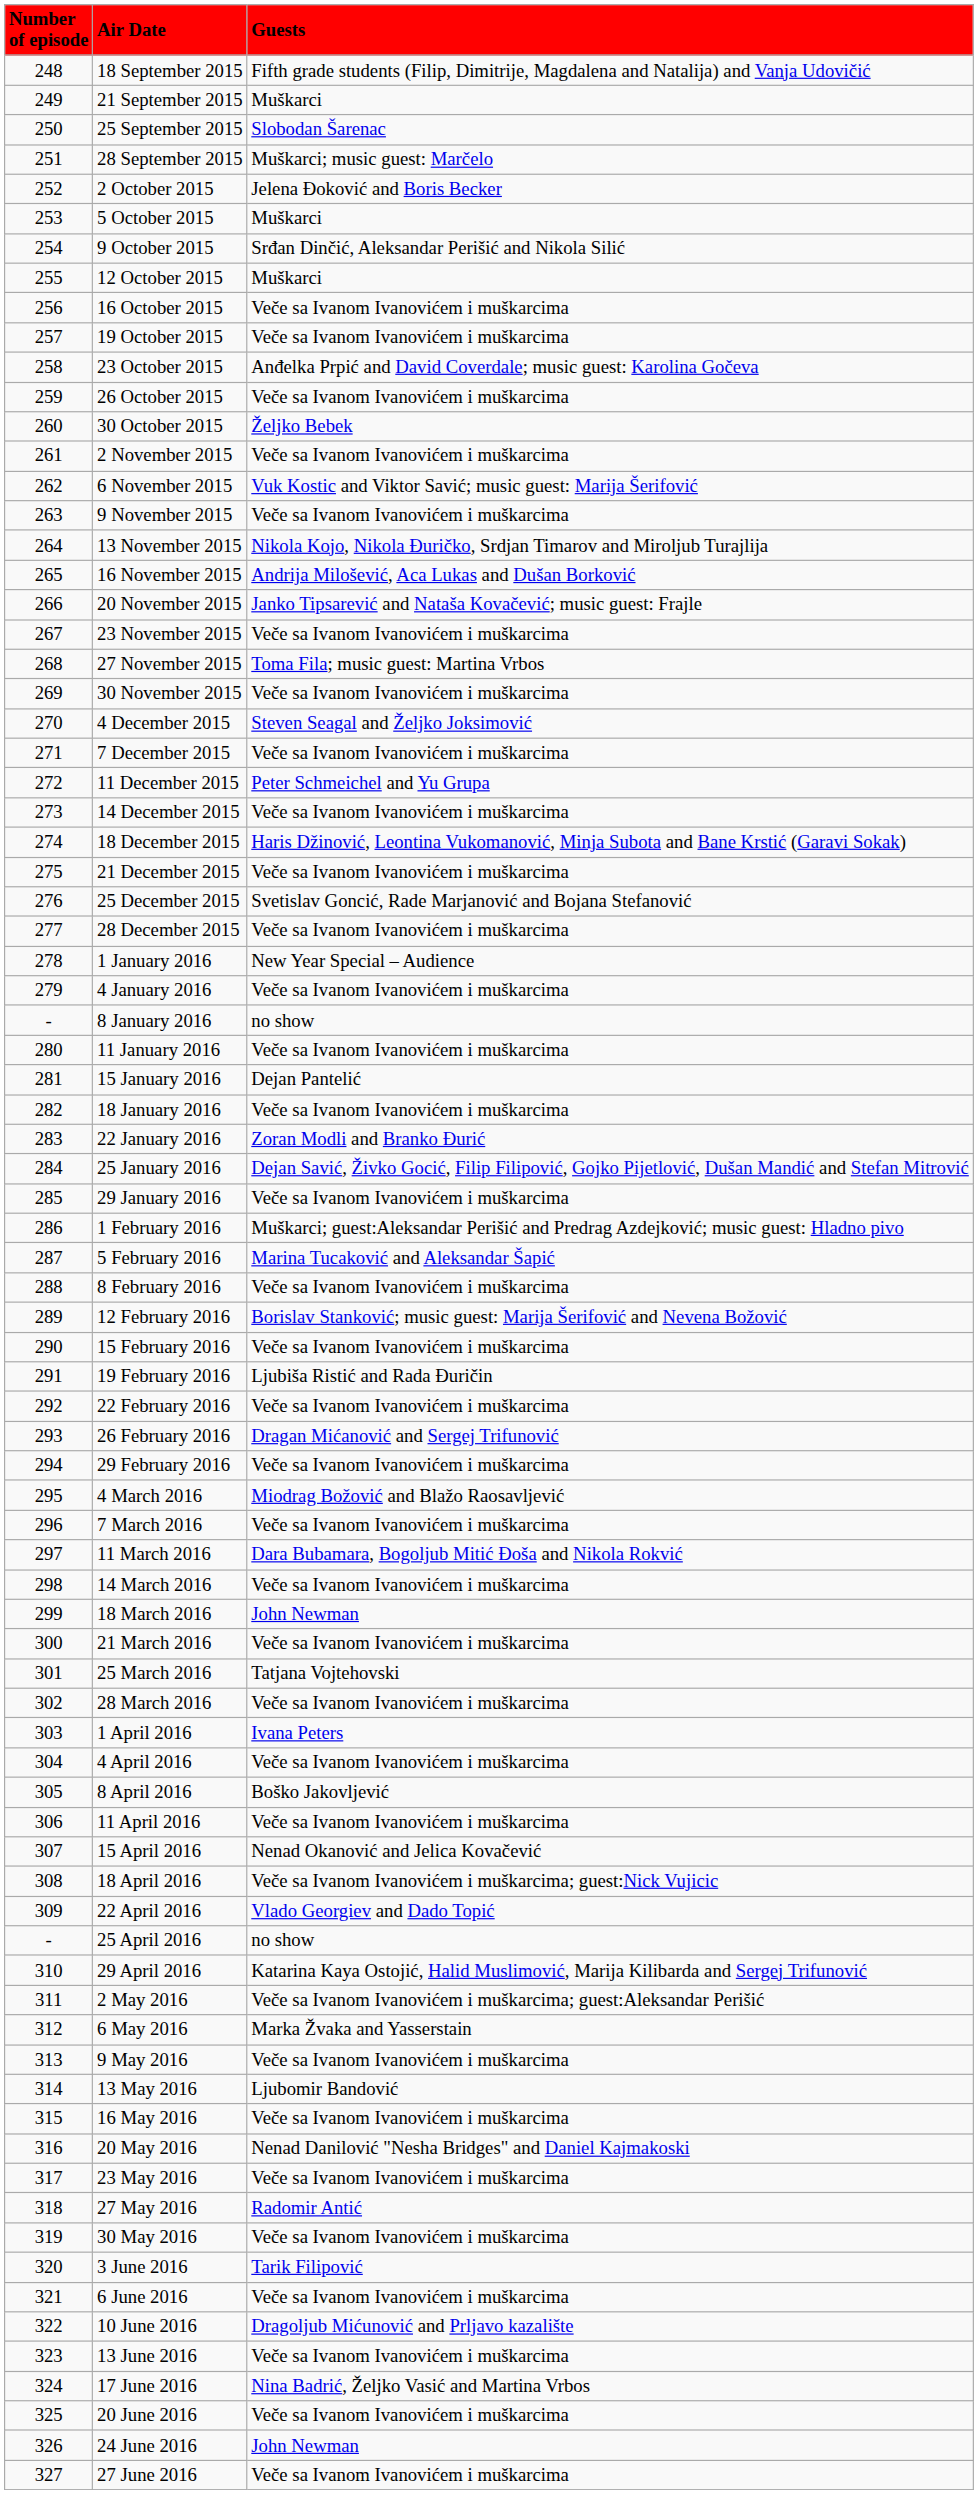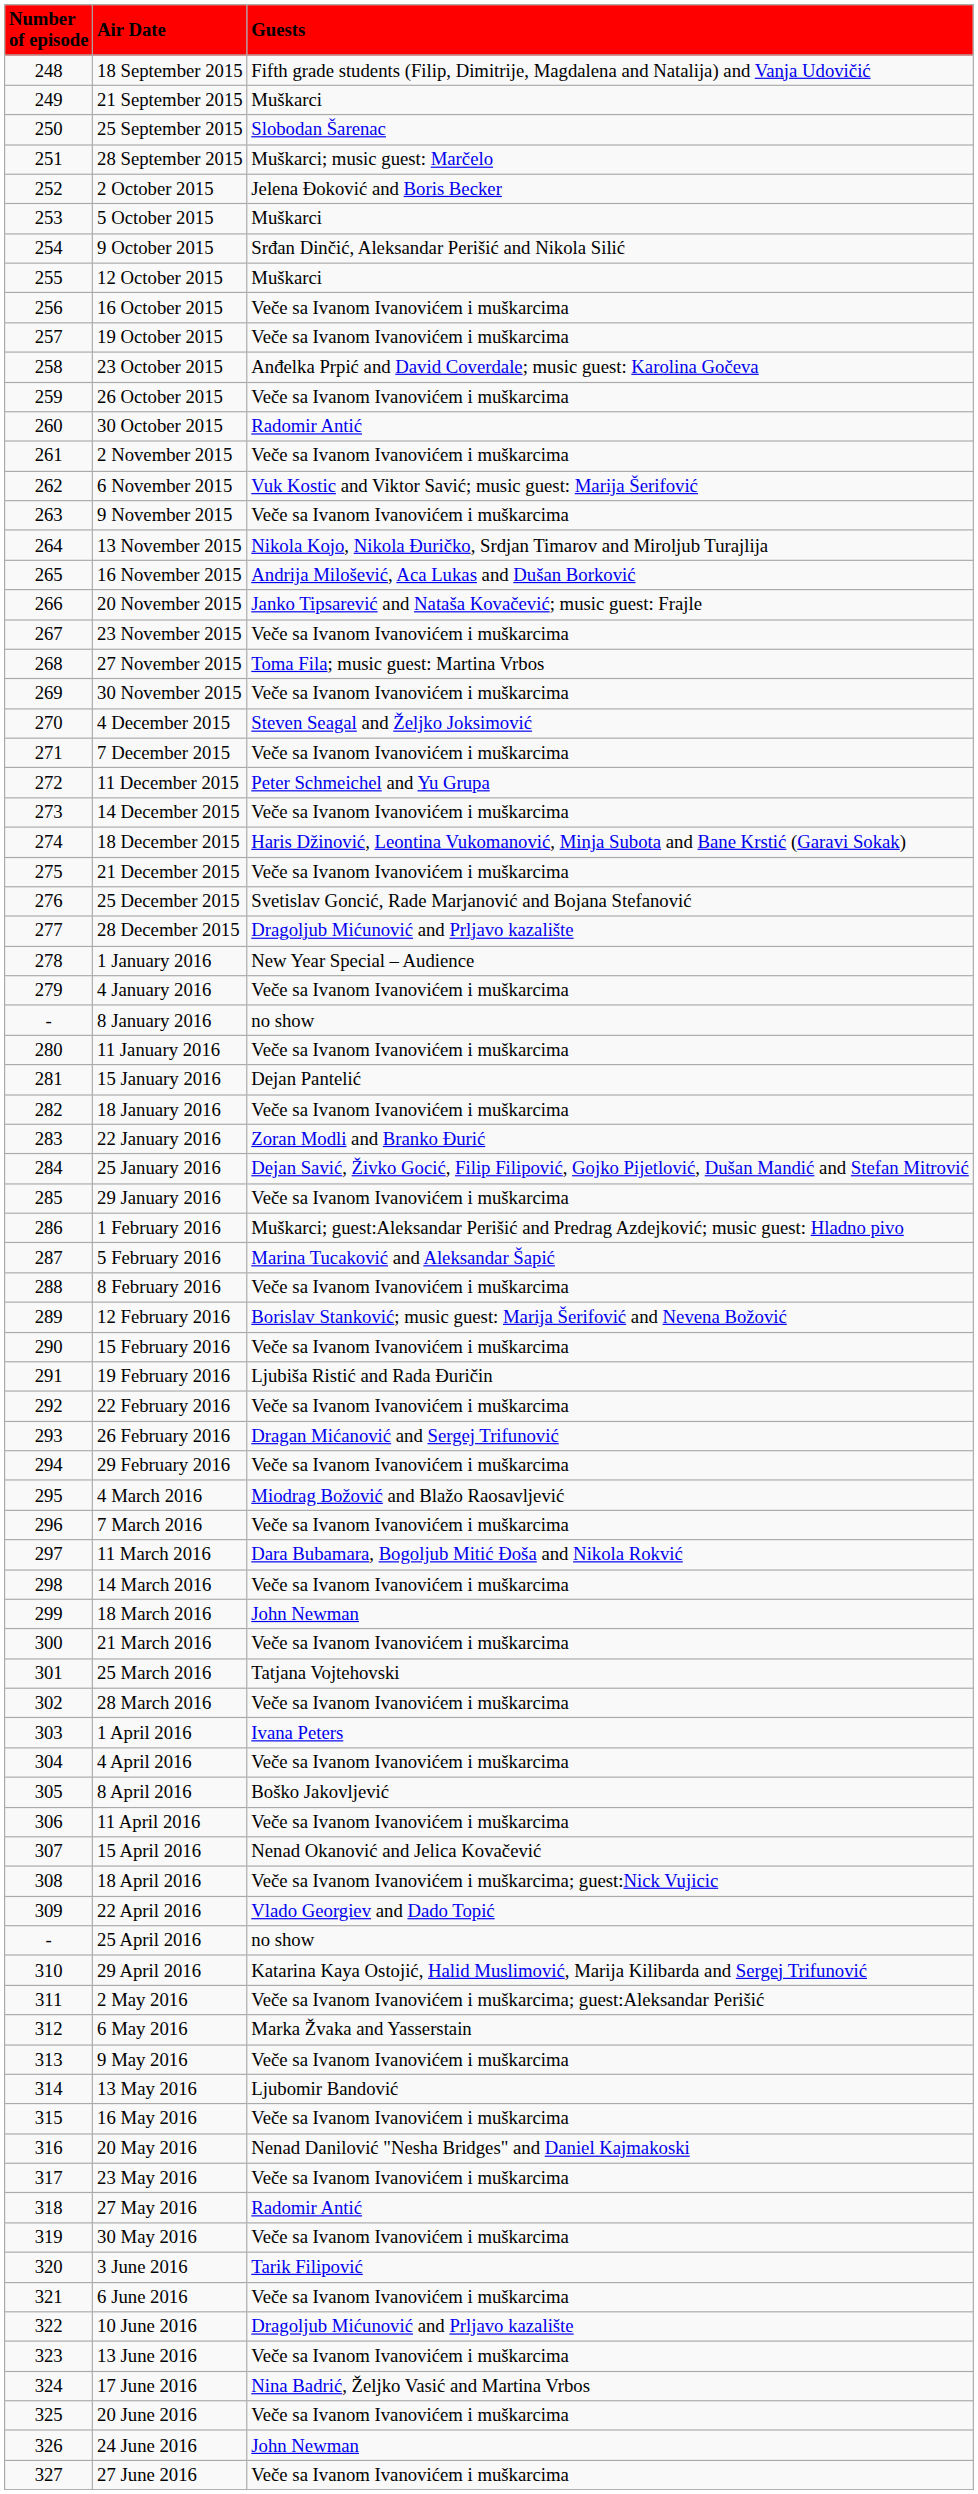 <table class="wikitable" align="center">
 <tr bgcolor="red">
 <td><strong>Number<br>of episode</strong></td>
 <td><strong>Air Date</strong></td>
 <td><strong>Guests</strong></td>
 </tr>
 <tr>
 <td align="center">248</td>
 <td>18 September 2015</td>
 <td>Fifth grade students (Filip, Dimitrije, Magdalena and Natalija) and <a href='#'>Vanja Udovičić</a></td>
 </tr>
 <tr>
 <td align="center">249</td>
 <td>21 September 2015</td>
 <td>Muškarci</td>
 </tr>
 <tr>
 <td align="center">250</td>
 <td>25 September 2015</td>
 <td><a href='#'>Slobodan Šarenac</a></td>
 </tr>
 <tr>
 <td align="center">251</td>
 <td>28 September 2015</td>
 <td>Muškarci; music guest: <a href='#'>Marčelo</a></td>
 </tr>
 <tr>
 <td align="center">252</td>
 <td>2 October 2015</td>
 <td>Jelena Đoković and <a href='#'>Boris Becker</a></td>
 </tr>
 <tr>
 <td align="center">253</td>
 <td>5 October 2015</td>
 <td>Muškarci</td>
 </tr>
 <tr>
 <td align="center">254</td>
 <td>9 October 2015</td>
 <td>Srđan Dinčić, Aleksandar Perišić and Nikola Silić</td>
 </tr>
 <tr>
 <td align="center">255</td>
 <td>12 October 2015</td>
 <td>Muškarci</td>
 </tr>
 <tr>
 <td align="center">256</td>
 <td>16 October 2015</td>
 <td>Veče sa Ivanom Ivanovićem i muškarcima</td>
 </tr>
 <tr>
 <td align="center">257</td>
 <td>19 October 2015</td>
 <td>Veče sa Ivanom Ivanovićem i muškarcima</td>
 </tr>
 <tr>
 <td align="center">258</td>
 <td>23 October 2015</td>
 <td>Anđelka Prpić and <a href='#'>David Coverdale</a>; music guest: <a href='#'>Karolina Gočeva</a></td>
 </tr>
 <tr>
 <td align="center">259</td>
 <td>26 October 2015</td>
 <td>Veče sa Ivanom Ivanovićem i muškarcima</td>
 </tr>
 <tr>
 <td align="center">260</td>
 <td>30 October 2015</td>
-<td><a href='#'>Željko Bebek</a></td>
+<td><a href='#'>Radomir Antić</a></td>
 </tr>
 <tr>
 <td align="center">261</td>
 <td>2 November 2015</td>
 <td>Veče sa Ivanom Ivanovićem i muškarcima</td>
 </tr>
 <tr>
 <td align="center">262</td>
 <td>6 November 2015</td>
 <td><a href='#'>Vuk Kostic</a> and Viktor Savić; music guest: <a href='#'>Marija Šerifović</a></td>
 </tr>
 <tr>
 <td align="center">263</td>
 <td>9 November 2015</td>
 <td>Veče sa Ivanom Ivanovićem i muškarcima</td>
 </tr>
 <tr>
 <td align="center">264</td>
 <td>13 November 2015</td>
 <td><a href='#'>Nikola Kojo</a>, <a href='#'>Nikola Đuričko</a>, Srdjan Timarov and Miroljub Turajlija</td>
 </tr>
 <tr>
 <td align="center">265</td>
 <td>16 November 2015</td>
 <td><a href='#'>Andrija Milošević</a>, <a href='#'>Aca Lukas</a> and <a href='#'>Dušan Borković</a></td>
 </tr>
 <tr>
 <td align="center">266</td>
 <td>20 November 2015</td>
 <td><a href='#'>Janko Tipsarević</a> and <a href='#'>Nataša Kovačević</a>; music guest: Frajle</td>
 </tr>
 <tr>
 <td align="center">267</td>
 <td>23 November 2015</td>
 <td>Veče sa Ivanom Ivanovićem i muškarcima</td>
 </tr>
 <tr>
 <td align="center">268</td>
 <td>27 November 2015</td>
 <td><a href='#'>Toma Fila</a>; music guest: Martina Vrbos</td>
 </tr>
 <tr>
 <td align="center">269</td>
 <td>30 November 2015</td>
 <td>Veče sa Ivanom Ivanovićem i muškarcima</td>
 </tr>
 <tr>
 <td align="center">270</td>
 <td>4 December 2015</td>
 <td><a href='#'>Steven Seagal</a> and <a href='#'>Željko Joksimović</a></td>
 </tr>
 <tr>
 <td align="center">271</td>
 <td>7 December 2015</td>
 <td>Veče sa Ivanom Ivanovićem i muškarcima</td>
 </tr>
 <tr>
 <td align="center">272</td>
 <td>11 December 2015</td>
 <td><a href='#'>Peter Schmeichel</a> and <a href='#'>Yu Grupa</a></td>
 </tr>
 <tr>
 <td align="center">273</td>
 <td>14 December 2015</td>
 <td>Veče sa Ivanom Ivanovićem i muškarcima</td>
 </tr>
 <tr>
 <td align="center">274</td>
 <td>18 December 2015</td>
 <td><a href='#'>Haris Džinović</a>, <a href='#'>Leontina Vukomanović</a>, <a href='#'>Minja Subota</a> and <a href='#'>Bane Krstić</a> (<a href='#'>Garavi Sokak</a>)</td>
 </tr>
 <tr>
 <td align="center">275</td>
 <td>21 December 2015</td>
 <td>Veče sa Ivanom Ivanovićem i muškarcima</td>
 </tr>
 <tr>
 <td align="center">276</td>
 <td>25 December 2015</td>
 <td>Svetislav Goncić, Rade Marjanović and Bojana Stefanović</td>
 </tr>
 <tr>
 <td align="center">277</td>
 <td>28 December 2015</td>
-<td>Veče sa Ivanom Ivanovićem i muškarcima</td>
+<td><a href='#'>Dragoljub Mićunović</a> and <a href='#'>Prljavo kazalište</a></td>
 </tr>
 <tr>
 <td align="center">278</td>
 <td>1 January 2016</td>
 <td>New Year Special – Audience</td>
 </tr>
 <tr>
 <td align="center">279</td>
 <td>4 January 2016</td>
 <td>Veče sa Ivanom Ivanovićem i muškarcima</td>
 </tr>
 <tr>
 <td align="center">-</td>
 <td>8 January 2016</td>
 <td>no show</td>
 </tr>
 <tr>
 <td align="center">280</td>
 <td>11 January 2016</td>
 <td>Veče sa Ivanom Ivanovićem i muškarcima</td>
 </tr>
 <tr>
 <td align="center">281</td>
 <td>15 January 2016</td>
 <td>Dejan Pantelić</td>
 </tr>
 <tr>
 <td align="center">282</td>
 <td>18 January 2016</td>
 <td>Veče sa Ivanom Ivanovićem i muškarcima</td>
 </tr>
 <tr>
 <td align="center">283</td>
 <td>22 January 2016</td>
 <td><a href='#'>Zoran Modli</a> and <a href='#'>Branko Đurić</a></td>
 </tr>
 <tr>
 <td align="center">284</td>
 <td>25 January 2016</td>
 <td><a href='#'>Dejan Savić</a>, <a href='#'>Živko Gocić</a>, <a href='#'>Filip Filipović</a>, <a href='#'>Gojko Pijetlović</a>, <a href='#'>Dušan Mandić</a> and <a href='#'>Stefan Mitrović</a></td>
 </tr>
 <tr>
 <td align="center">285</td>
 <td>29 January 2016</td>
 <td>Veče sa Ivanom Ivanovićem i muškarcima</td>
 </tr>
 <tr>
 <td align="center">286</td>
 <td>1 February 2016</td>
 <td>Muškarci; guest:Aleksandar Perišić and Predrag Azdejković; music guest: <a href='#'>Hladno pivo</a></td>
 </tr>
 <tr>
 <td align="center">287</td>
 <td>5 February 2016</td>
 <td><a href='#'>Marina Tucaković</a> and <a href='#'>Aleksandar Šapić</a></td>
 </tr>
 <tr>
 <td align="center">288</td>
 <td>8 February 2016</td>
 <td>Veče sa Ivanom Ivanovićem i muškarcima</td>
 </tr>
 <tr>
 <td align="center">289</td>
 <td>12 February 2016</td>
 <td><a href='#'>Borislav Stanković</a>; music guest: <a href='#'>Marija Šerifović</a> and <a href='#'>Nevena Božović</a></td>
 </tr>
 <tr>
 <td align="center">290</td>
 <td>15 February 2016</td>
 <td>Veče sa Ivanom Ivanovićem i muškarcima</td>
 </tr>
 <tr>
 <td align="center">291</td>
 <td>19 February 2016</td>
 <td>Ljubiša Ristić and Rada Đuričin</td>
 </tr>
 <tr>
 <td align="center">292</td>
 <td>22 February 2016</td>
 <td>Veče sa Ivanom Ivanovićem i muškarcima</td>
 </tr>
 <tr>
 <td align="center">293</td>
 <td>26 February 2016</td>
 <td><a href='#'>Dragan Mićanović</a> and <a href='#'>Sergej Trifunović</a></td>
 </tr>
 <tr>
 <td align="center">294</td>
 <td>29 February 2016</td>
 <td>Veče sa Ivanom Ivanovićem i muškarcima</td>
 </tr>
 <tr>
 <td align="center">295</td>
 <td>4 March 2016</td>
 <td><a href='#'>Miodrag Božović</a> and Blažo Raosavljević</td>
 </tr>
 <tr>
 <td align="center">296</td>
 <td>7 March 2016</td>
 <td>Veče sa Ivanom Ivanovićem i muškarcima</td>
 </tr>
 <tr>
 <td align="center">297</td>
 <td>11 March 2016</td>
 <td><a href='#'>Dara Bubamara</a>, <a href='#'>Bogoljub Mitić Đoša</a> and <a href='#'>Nikola Rokvić</a></td>
 </tr>
 <tr>
 <td align="center">298</td>
 <td>14 March 2016</td>
 <td>Veče sa Ivanom Ivanovićem i muškarcima</td>
 </tr>
 <tr>
 <td align="center">299</td>
 <td>18 March 2016</td>
 <td><a href='#'>John Newman</a></td>
 </tr>
 <tr>
 <td align="center">300</td>
 <td>21 March 2016</td>
 <td>Veče sa Ivanom Ivanovićem i muškarcima</td>
 </tr>
 <tr>
 <td align="center">301</td>
 <td>25 March 2016</td>
 <td>Tatjana Vojtehovski</td>
 </tr>
 <tr>
 <td align="center">302</td>
 <td>28 March 2016</td>
 <td>Veče sa Ivanom Ivanovićem i muškarcima</td>
 </tr>
 <tr>
 <td align="center">303</td>
 <td>1 April 2016</td>
 <td><a href='#'>Ivana Peters</a></td>
 </tr>
 <tr>
 <td align="center">304</td>
 <td>4 April 2016</td>
 <td>Veče sa Ivanom Ivanovićem i muškarcima</td>
 </tr>
 <tr>
 <td align="center">305</td>
 <td>8 April 2016</td>
 <td>Boško Jakovljević</td>
 </tr>
 <tr>
 <td align="center">306</td>
 <td>11 April 2016</td>
 <td>Veče sa Ivanom Ivanovićem i muškarcima</td>
 </tr>
 <tr>
 <td align="center">307</td>
 <td>15 April 2016</td>
 <td>Nenad Okanović and Jelica Kovačević</td>
 </tr>
 <tr>
 <td align="center">308</td>
 <td>18 April 2016</td>
 <td>Veče sa Ivanom Ivanovićem i muškarcima; guest:<a href='#'>Nick Vujicic</a></td>
 </tr>
 <tr>
 <td align="center">309</td>
 <td>22 April 2016</td>
 <td><a href='#'>Vlado Georgiev</a> and <a href='#'>Dado Topić</a></td>
 </tr>
 <tr>
 <td align="center">-</td>
 <td>25 April 2016</td>
 <td>no show</td>
 </tr>
 <tr>
 <td align="center">310</td>
 <td>29 April 2016</td>
 <td>Katarina Kaya Ostojić, <a href='#'>Halid Muslimović</a>, Marija Kilibarda and <a href='#'>Sergej Trifunović</a></td>
 </tr>
 <tr>
 <td align="center">311</td>
 <td>2 May 2016</td>
 <td>Veče sa Ivanom Ivanovićem i muškarcima; guest:Aleksandar Perišić</td>
 </tr>
 <tr>
 <td align="center">312</td>
 <td>6 May 2016</td>
 <td>Marka Žvaka and Yasserstain</td>
 </tr>
 <tr>
 <td align="center">313</td>
 <td>9 May 2016</td>
 <td>Veče sa Ivanom Ivanovićem i muškarcima</td>
 </tr>
 <tr>
 <td align="center">314</td>
 <td>13 May 2016</td>
 <td>Ljubomir Bandović</td>
 </tr>
 <tr>
 <td align="center">315</td>
 <td>16 May 2016</td>
 <td>Veče sa Ivanom Ivanovićem i muškarcima</td>
 </tr>
 <tr>
 <td align="center">316</td>
 <td>20 May 2016</td>
 <td>Nenad Danilović "Nesha Bridges" and <a href='#'>Daniel Kajmakoski</a></td>
 </tr>
 <tr>
 <td align="center">317</td>
 <td>23 May 2016</td>
 <td>Veče sa Ivanom Ivanovićem i muškarcima</td>
 </tr>
 <tr>
 <td align="center">318</td>
 <td>27 May 2016</td>
 <td><a href='#'>Radomir Antić</a></td>
 </tr>
 <tr>
 <td align="center">319</td>
 <td>30 May 2016</td>
 <td>Veče sa Ivanom Ivanovićem i muškarcima</td>
 </tr>
 <tr>
 <td align="center">320</td>
 <td>3 June 2016</td>
 <td><a href='#'>Tarik Filipović</a></td>
 </tr>
 <tr>
 <td align="center">321</td>
 <td>6 June 2016</td>
 <td>Veče sa Ivanom Ivanovićem i muškarcima</td>
 </tr>
 <tr>
 <td align="center">322</td>
 <td>10 June 2016</td>
 <td><a href='#'>Dragoljub Mićunović</a> and <a href='#'>Prljavo kazalište</a></td>
 </tr>
 <tr>
 <td align="center">323</td>
 <td>13 June 2016</td>
 <td>Veče sa Ivanom Ivanovićem i muškarcima</td>
 </tr>
 <tr>
 <td align="center">324</td>
 <td>17 June 2016</td>
 <td><a href='#'>Nina Badrić</a>, Željko Vasić and Martina Vrbos</td>
 </tr>
 <tr>
 <td align="center">325</td>
 <td>20 June 2016</td>
 <td>Veče sa Ivanom Ivanovićem i muškarcima</td>
 </tr>
 <tr>
 <td align="center">326</td>
 <td>24 June 2016</td>
 <td><a href='#'>John Newman</a></td>
 </tr>
 <tr>
 <td align="center">327</td>
 <td>27 June 2016</td>
 <td>Veče sa Ivanom Ivanovićem i muškarcima</td>
 </tr>
 </table>
